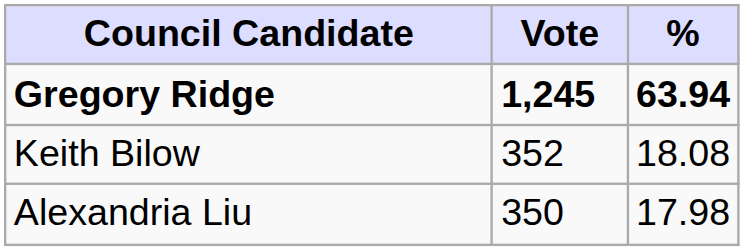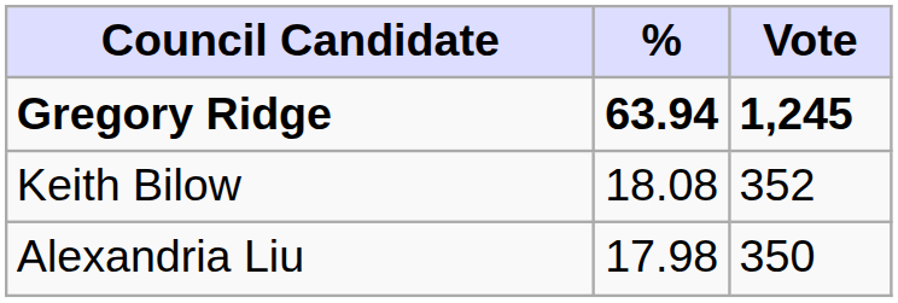 <table class="wikitable sortable">
 <tr>
 <th style="background:#ddf; width:200px;">Council Candidate</th>
+<th style="background:#ddf; width:30px;">%</th>
 <th style="background:#ddf; width:50px;">Vote</th>
-<th style="background:#ddf; width:30px;">%</th>
 </tr>
 <tr>
 <td><strong>Gregory Ridge</strong></td>
+<td><strong>63.94</strong></td>
 <td><strong>1,245</strong></td>
-<td><strong>63.94</strong></td>
 </tr>
 <tr>
 <td>Keith Bilow</td>
+<td>18.08</td>
 <td>352</td>
-<td>18.08</td>
 </tr>
 <tr>
 <td>Alexandria Liu</td>
+<td>17.98</td>
 <td>350</td>
-<td>17.98</td>
 </tr>
 </table>
